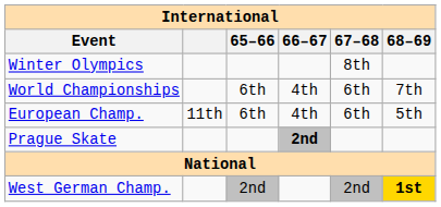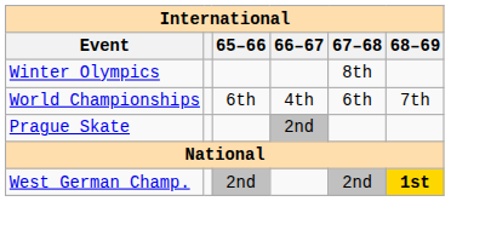 <table class="wikitable" style="text-align:center">
 <tr>
 <th style="background-color: #ffdead; " colspan=6 align=center>International</th>
 </tr>
 <tr>
 <th>Event</th>
 <th></th>
 <th>65–66</th>
 <th>66–67</th>
 <th>67–68</th>
 <th>68–69</th>
 </tr>
 <tr>
 <td align=left><a href='#'>Winter Olympics</a></td>
 <td></td>
 <td></td>
 <td></td>
 <td>8th</td>
 <td></td>
 </tr>
 <tr>
 <td align=left><a href='#'>World Championships</a></td>
 <td></td>
 <td>6th</td>
 <td>4th</td>
 <td>6th</td>
 <td>7th</td>
 </tr>
 <tr>
-<td align=left><a href='#'>European Champ.</a></td>
-<td>11th</td>
-<td>6th</td>
-<td>4th</td>
-<td>6th</td>
-<td>5th</td>
-</tr>
-<tr>
 <td align=left><a href='#'>Prague Skate</a></td>
 <td></td>
 <td></td>
-<td bgcolor=silver><strong>2nd</strong></td>
+<td bgcolor=silver>2nd</td>
 <td></td>
 <td></td>
 </tr>
 <tr>
 <th style="background-color: #ffdead; " colspan=6 align=center>National</th>
 </tr>
 <tr>
 <td align=left><a href='#'>West German Champ.</a></td>
 <td></td>
 <td bgcolor=silver>2nd</td>
 <td></td>
 <td bgcolor=silver>2nd</td>
 <td bgcolor=gold><strong>1st</strong></td>
 </tr>
 </table>
